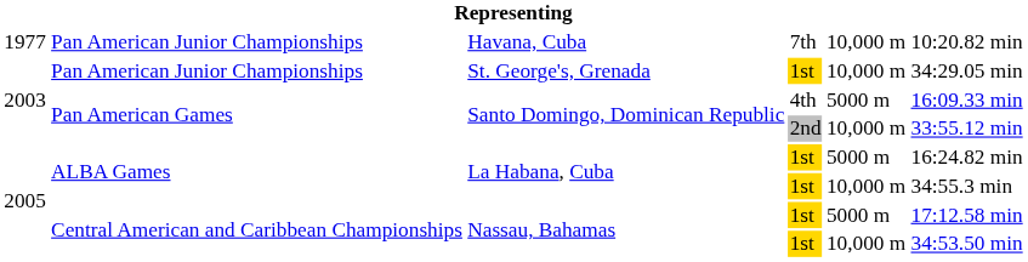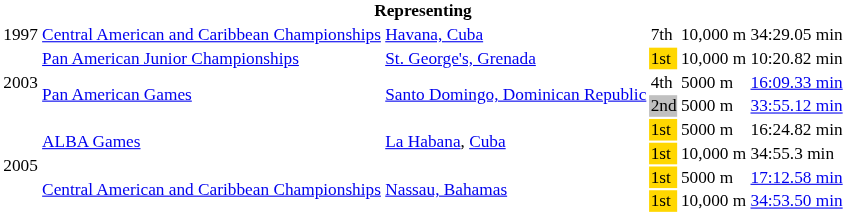 <table>
 <tr>
 <th colspan="6">Representing </th>
 </tr>
 <tr>
-<td>1977</td>
-<td><a href='#'>Pan American Junior Championships</a></td>
+<td>1997</td>
+<td><a href='#'>Central American and Caribbean Championships</a></td>
 <td><a href='#'>Havana, Cuba</a></td>
 <td>7th</td>
 <td>10,000 m</td>
-<td>10:20.82 min</td>
+<td>34:29.05 min</td>
 </tr>
 <tr>
 <td rowspan=3>2003</td>
 <td><a href='#'>Pan American Junior Championships</a></td>
 <td><a href='#'>St. George's, Grenada</a></td>
 <td bgcolor=gold>1st</td>
 <td>10,000 m</td>
-<td>34:29.05 min</td>
+<td>10:20.82 min</td>
 </tr>
 <tr>
 <td rowspan=2><a href='#'>Pan American Games</a></td>
 <td rowspan=2><a href='#'>Santo Domingo, Dominican Republic</a></td>
 <td>4th</td>
 <td>5000 m</td>
 <td><a href='#'>16:09.33 min</a></td>
 </tr>
 <tr>
 <td bgcolor=silver>2nd</td>
-<td>10,000 m</td>
+<td>5000 m</td>
 <td><a href='#'>33:55.12 min</a></td>
 </tr>
 <tr>
 <td rowspan=4>2005</td>
 <td rowspan=2><a href='#'>ALBA Games</a></td>
 <td rowspan=2><a href='#'>La Habana</a>, <a href='#'>Cuba</a></td>
 <td bgcolor=gold>1st</td>
 <td>5000 m</td>
 <td>16:24.82 min</td>
 </tr>
 <tr>
 <td bgcolor=gold>1st</td>
 <td>10,000 m</td>
 <td>34:55.3 min</td>
 </tr>
 <tr>
 <td rowspan=2><a href='#'>Central American and Caribbean Championships</a></td>
 <td rowspan=2><a href='#'>Nassau, Bahamas</a></td>
 <td bgcolor=gold>1st</td>
 <td>5000 m</td>
 <td><a href='#'>17:12.58 min</a></td>
 </tr>
 <tr>
 <td bgcolor=gold>1st</td>
 <td>10,000 m</td>
 <td><a href='#'>34:53.50 min</a></td>
 </tr>
 </table>
